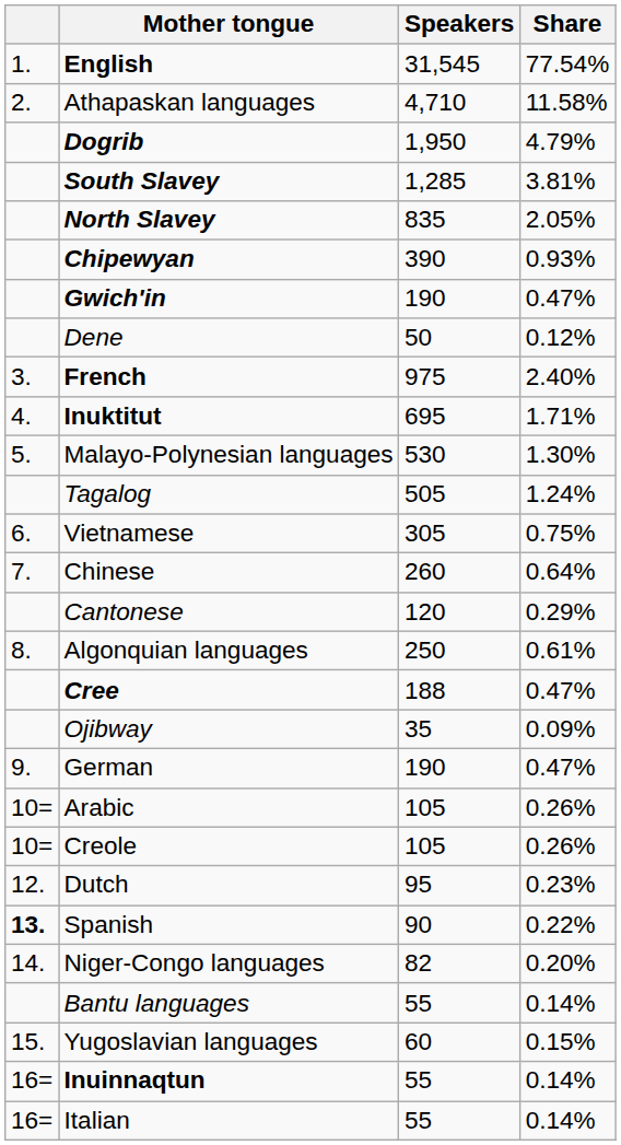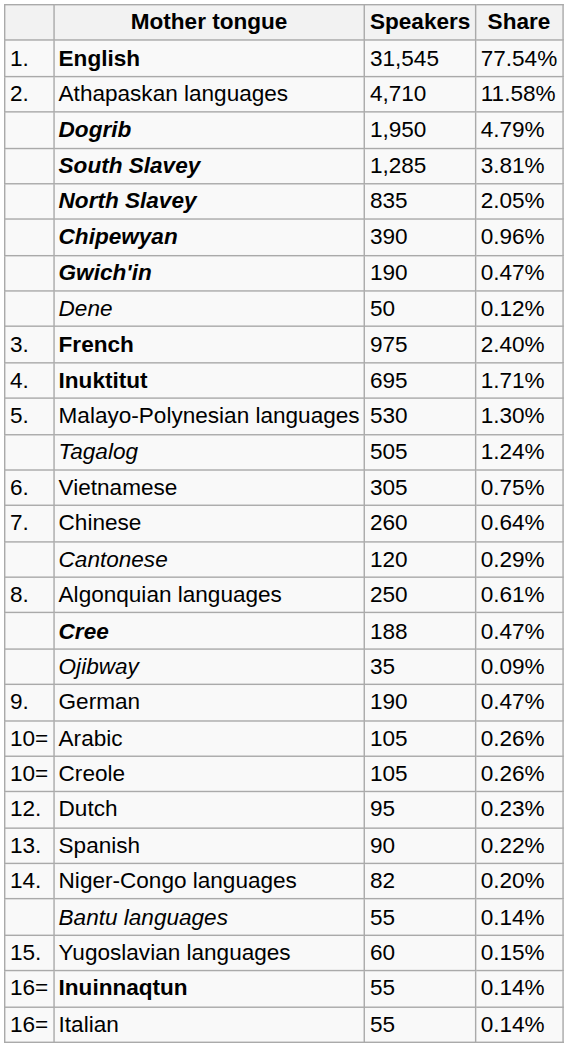 <table class="wikitable">
 <tr>
 <th></th>
 <th>Mother tongue</th>
 <th>Speakers</th>
 <th>Share</th>
 </tr>
 <tr>
 <td>1.</td>
 <td><strong>English</strong></td>
 <td>31,545</td>
 <td>77.54%</td>
 </tr>
 <tr>
 <td>2.</td>
 <td>Athapaskan languages</td>
 <td>4,710</td>
 <td>11.58%</td>
 </tr>
 <tr>
 <td></td>
 <td><strong><em>Dogrib</em></strong></td>
 <td>1,950</td>
 <td>4.79%</td>
 </tr>
 <tr>
 <td></td>
 <td><strong><em>South Slavey</em></strong></td>
 <td>1,285</td>
 <td>3.81%</td>
 </tr>
 <tr>
 <td></td>
 <td><strong><em>North Slavey</em></strong></td>
 <td>835</td>
 <td>2.05%</td>
 </tr>
 <tr>
 <td></td>
 <td><strong><em>Chipewyan</em></strong></td>
 <td>390</td>
-<td>0.93%</td>
+<td>0.96%</td>
 </tr>
 <tr>
 <td></td>
 <td><strong><em>Gwich'in</em></strong></td>
 <td>190</td>
 <td>0.47%</td>
 </tr>
 <tr>
 <td></td>
 <td><em>Dene</em></td>
 <td>50</td>
 <td>0.12%</td>
 </tr>
 <tr>
 <td>3.</td>
 <td><strong>French</strong></td>
 <td>975</td>
 <td>2.40%</td>
 </tr>
 <tr>
 <td>4.</td>
 <td><strong>Inuktitut</strong></td>
 <td>695</td>
 <td>1.71%</td>
 </tr>
 <tr>
 <td>5.</td>
 <td>Malayo-Polynesian languages</td>
 <td>530</td>
 <td>1.30%</td>
 </tr>
 <tr>
 <td></td>
 <td><em>Tagalog</em></td>
 <td>505</td>
 <td>1.24%</td>
 </tr>
 <tr>
 <td>6.</td>
 <td>Vietnamese</td>
 <td>305</td>
 <td>0.75%</td>
 </tr>
 <tr>
 <td>7.</td>
 <td>Chinese</td>
 <td>260</td>
 <td>0.64%</td>
 </tr>
 <tr>
 <td></td>
 <td><em>Cantonese</em></td>
 <td>120</td>
 <td>0.29%</td>
 </tr>
 <tr>
 <td>8.</td>
 <td>Algonquian languages</td>
 <td>250</td>
 <td>0.61%</td>
 </tr>
 <tr>
 <td></td>
 <td><strong><em>Cree</em></strong></td>
 <td>188</td>
 <td>0.47%</td>
 </tr>
 <tr>
 <td></td>
 <td><em>Ojibway</em></td>
 <td>35</td>
 <td>0.09%</td>
 </tr>
 <tr>
 <td>9.</td>
 <td>German</td>
 <td>190</td>
 <td>0.47%</td>
 </tr>
 <tr>
 <td>10=</td>
 <td>Arabic</td>
 <td>105</td>
 <td>0.26%</td>
 </tr>
 <tr>
 <td>10=</td>
 <td>Creole</td>
 <td>105</td>
 <td>0.26%</td>
 </tr>
 <tr>
 <td>12.</td>
 <td>Dutch</td>
 <td>95</td>
 <td>0.23%</td>
 </tr>
 <tr>
-<td><strong>13.</strong></td>
+<td>13.</td>
 <td>Spanish</td>
 <td>90</td>
 <td>0.22%</td>
 </tr>
 <tr>
 <td>14.</td>
 <td>Niger-Congo languages</td>
 <td>82</td>
 <td>0.20%</td>
 </tr>
 <tr>
 <td></td>
 <td><em>Bantu languages</em></td>
 <td>55</td>
 <td>0.14%</td>
 </tr>
 <tr>
 <td>15.</td>
 <td>Yugoslavian languages</td>
 <td>60</td>
 <td>0.15%</td>
 </tr>
 <tr>
 <td>16=</td>
 <td><strong>Inuinnaqtun</strong></td>
 <td>55</td>
 <td>0.14%</td>
 </tr>
 <tr>
 <td>16=</td>
 <td>Italian</td>
 <td>55</td>
 <td>0.14%</td>
 </tr>
 <tr>
 </tr>
 </table>
